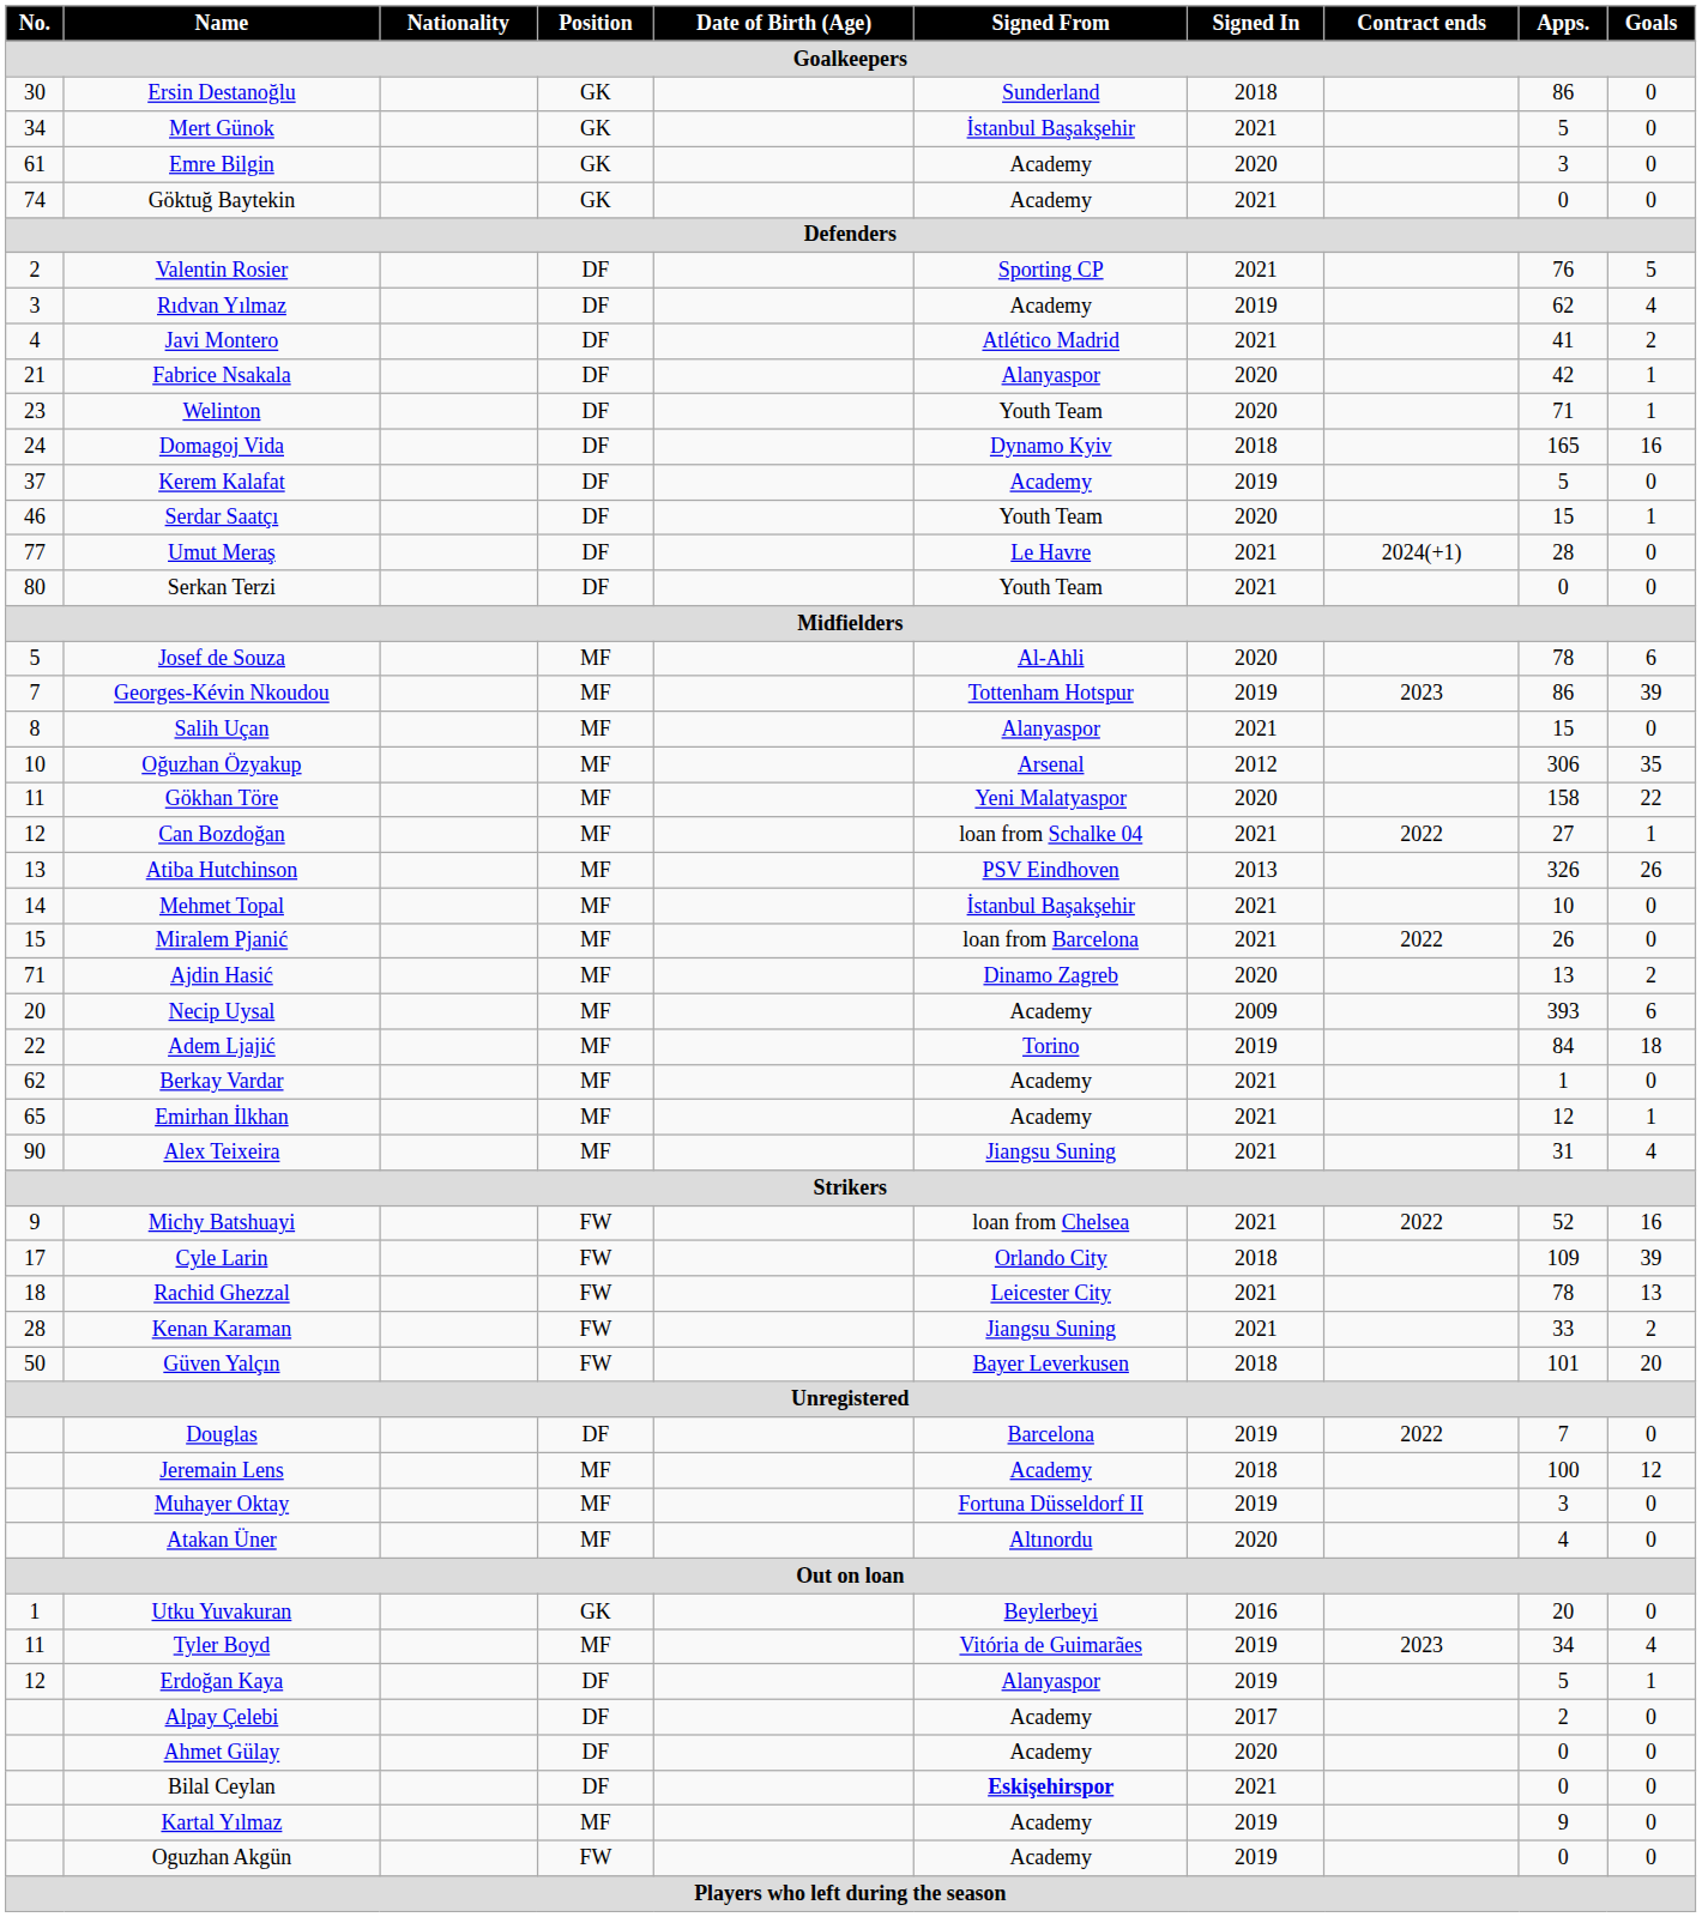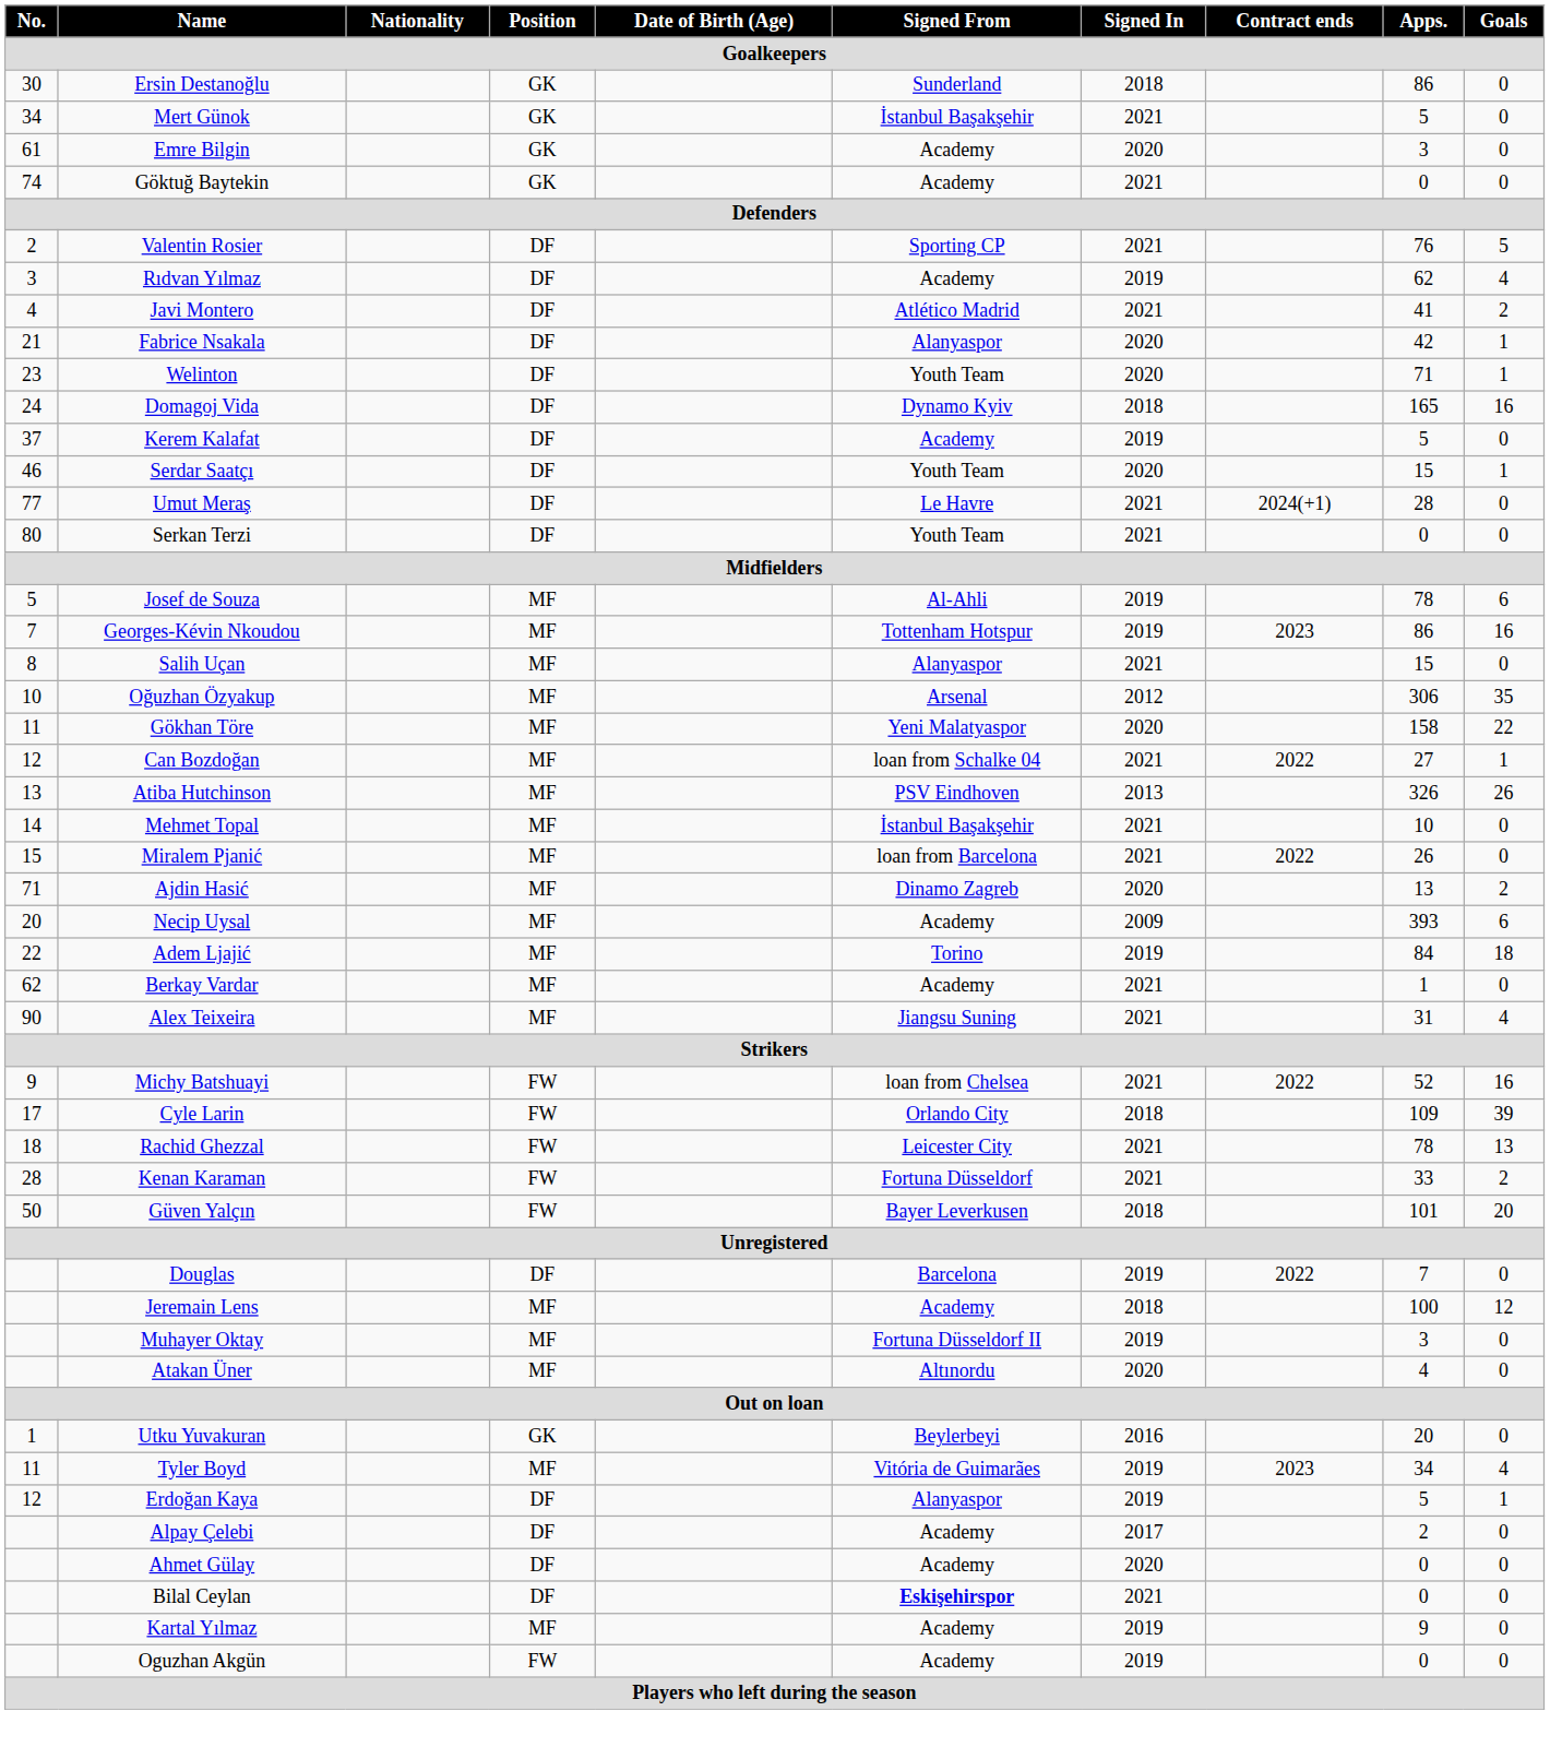 <table class="wikitable" style="text-align:center; font-size:90%; width:90%;">
 <tr>
 <th style="background:#000000; color:white; text-align:center;">No.</th>
 <th style="background:#000000; color:white; text-align:center;">Name</th>
 <th style="background:#000000; color:white; text-align:center;">Nationality</th>
 <th style="background:#000000; color:white; text-align:center;">Position</th>
 <th style="background:#000000; color:white; text-align:center;">Date of Birth (Age)</th>
 <th style="background:#000000; color:white; text-align:center;">Signed From</th>
 <th style="background:#000000; color:white; text-align:center;">Signed In</th>
 <th style="background:#000000; color:white; text-align:center;">Contract ends</th>
 <th style="background:#000000; color:white; text-align:center;">Apps.</th>
 <th style="background:#000000; color:white; text-align:center;">Goals</th>
 </tr>
 <tr>
 <th colspan="10" style="background:#dcdcdc; text-align:center">Goalkeepers</th>
 </tr>
 <tr>
 <td>30</td>
 <td><a href='#'>Ersin Destanoğlu</a></td>
 <td></td>
 <td>GK</td>
 <td></td>
 <td><a href='#'>Sunderland</a></td>
 <td>2018</td>
 <td></td>
 <td>86</td>
 <td>0</td>
 </tr>
 <tr>
 <td>34</td>
 <td><a href='#'>Mert Günok</a></td>
 <td></td>
 <td>GK</td>
 <td></td>
 <td><a href='#'>İstanbul Başakşehir</a></td>
 <td>2021</td>
 <td></td>
 <td>5</td>
 <td>0</td>
 </tr>
 <tr>
 <td>61</td>
 <td><a href='#'>Emre Bilgin</a></td>
 <td></td>
 <td>GK</td>
 <td></td>
 <td>Academy</td>
 <td>2020</td>
 <td></td>
 <td>3</td>
 <td>0</td>
 </tr>
 <tr>
 <td>74</td>
 <td>Göktuğ Baytekin</td>
 <td></td>
 <td>GK</td>
 <td></td>
 <td>Academy</td>
 <td>2021</td>
 <td></td>
 <td>0</td>
 <td>0</td>
 </tr>
 <tr>
 <th colspan="10" style="background:#dcdcdc; text-align:center">Defenders</th>
 </tr>
 <tr>
 <td>2</td>
 <td><a href='#'>Valentin Rosier</a></td>
 <td></td>
 <td>DF</td>
 <td></td>
 <td><a href='#'>Sporting CP</a></td>
 <td>2021</td>
 <td></td>
 <td>76</td>
 <td>5</td>
 </tr>
 <tr>
 <td>3</td>
 <td><a href='#'>Rıdvan Yılmaz</a></td>
 <td></td>
 <td>DF</td>
 <td></td>
 <td>Academy</td>
 <td>2019</td>
 <td></td>
 <td>62</td>
 <td>4</td>
 </tr>
 <tr>
 <td>4</td>
 <td><a href='#'>Javi Montero</a></td>
 <td></td>
 <td>DF</td>
 <td></td>
 <td><a href='#'>Atlético Madrid</a></td>
 <td>2021</td>
 <td></td>
 <td>41</td>
 <td>2</td>
 </tr>
 <tr>
 <td>21</td>
 <td><a href='#'>Fabrice Nsakala</a></td>
 <td></td>
 <td>DF</td>
 <td></td>
 <td><a href='#'>Alanyaspor</a></td>
 <td>2020</td>
 <td></td>
 <td>42</td>
 <td>1</td>
 </tr>
 <tr>
 <td>23</td>
 <td><a href='#'>Welinton</a></td>
 <td></td>
 <td>DF</td>
 <td></td>
 <td>Youth Team</td>
 <td>2020</td>
 <td></td>
 <td>71</td>
 <td>1</td>
 </tr>
 <tr>
 <td>24</td>
 <td><a href='#'>Domagoj Vida</a></td>
 <td></td>
 <td>DF</td>
 <td></td>
 <td><a href='#'>Dynamo Kyiv</a></td>
 <td>2018</td>
 <td></td>
 <td>165</td>
 <td>16</td>
 </tr>
 <tr>
 <td>37</td>
 <td><a href='#'>Kerem Kalafat</a></td>
 <td></td>
 <td>DF</td>
 <td></td>
 <td><a href='#'>Academy</a></td>
 <td>2019</td>
 <td></td>
 <td>5</td>
 <td>0</td>
 </tr>
 <tr>
 <td>46</td>
 <td><a href='#'>Serdar Saatçı</a></td>
 <td></td>
 <td>DF</td>
 <td></td>
 <td>Youth Team</td>
 <td>2020</td>
 <td></td>
 <td>15</td>
 <td>1</td>
 </tr>
 <tr>
 <td>77</td>
 <td><a href='#'>Umut Meraş</a></td>
 <td></td>
 <td>DF</td>
 <td></td>
 <td><a href='#'>Le Havre</a></td>
 <td>2021</td>
 <td>2024(+1)</td>
 <td>28</td>
 <td>0</td>
 </tr>
 <tr>
 <td>80</td>
 <td>Serkan Terzi</td>
 <td></td>
 <td>DF</td>
 <td></td>
 <td>Youth Team</td>
 <td>2021</td>
 <td></td>
 <td>0</td>
 <td>0</td>
 </tr>
 <tr>
 <th colspan="10" style="background:#dcdcdc; text-align:center">Midfielders</th>
 </tr>
 <tr>
 <td>5</td>
 <td><a href='#'>Josef de Souza</a></td>
 <td></td>
 <td>MF</td>
 <td></td>
 <td><a href='#'>Al-Ahli</a></td>
-<td>2020</td>
+<td>2019</td>
 <td></td>
 <td>78</td>
 <td>6</td>
 </tr>
 <tr>
 <td>7</td>
 <td><a href='#'>Georges-Kévin Nkoudou</a></td>
 <td></td>
 <td>MF</td>
 <td></td>
 <td><a href='#'>Tottenham Hotspur</a></td>
 <td>2019</td>
 <td>2023</td>
 <td>86</td>
-<td>39</td>
+<td>16</td>
 </tr>
 <tr>
 <td>8</td>
 <td><a href='#'>Salih Uçan</a></td>
 <td></td>
 <td>MF</td>
 <td></td>
 <td><a href='#'>Alanyaspor</a></td>
 <td>2021</td>
 <td></td>
 <td>15</td>
 <td>0</td>
 </tr>
 <tr>
 <td>10</td>
 <td><a href='#'>Oğuzhan Özyakup</a></td>
 <td></td>
 <td>MF</td>
 <td></td>
 <td><a href='#'>Arsenal</a></td>
 <td>2012</td>
 <td></td>
 <td>306</td>
 <td>35</td>
 </tr>
 <tr>
 <td>11</td>
 <td><a href='#'>Gökhan Töre</a></td>
 <td></td>
 <td>MF</td>
 <td></td>
 <td><a href='#'>Yeni Malatyaspor</a></td>
 <td>2020</td>
 <td></td>
 <td>158</td>
 <td>22</td>
 </tr>
 <tr>
 <td>12</td>
 <td><a href='#'>Can Bozdoğan</a></td>
 <td></td>
 <td>MF</td>
 <td></td>
 <td>loan from <a href='#'>Schalke 04</a></td>
 <td>2021</td>
 <td>2022</td>
 <td>27</td>
 <td>1</td>
 </tr>
 <tr>
 <td>13</td>
 <td><a href='#'>Atiba Hutchinson</a></td>
 <td></td>
 <td>MF</td>
 <td></td>
 <td><a href='#'>PSV Eindhoven</a></td>
 <td>2013</td>
 <td></td>
 <td>326</td>
 <td>26</td>
 </tr>
 <tr>
 <td>14</td>
 <td><a href='#'>Mehmet Topal</a></td>
 <td></td>
 <td>MF</td>
 <td></td>
 <td><a href='#'>İstanbul Başakşehir</a></td>
 <td>2021</td>
 <td></td>
 <td>10</td>
 <td>0</td>
 </tr>
 <tr>
 <td>15</td>
 <td><a href='#'>Miralem Pjanić</a></td>
 <td></td>
 <td>MF</td>
 <td></td>
 <td>loan from <a href='#'>Barcelona</a></td>
 <td>2021</td>
 <td>2022</td>
 <td>26</td>
 <td>0</td>
 </tr>
 <tr>
 <td>71</td>
 <td><a href='#'>Ajdin Hasić</a></td>
 <td></td>
 <td>MF</td>
 <td></td>
 <td><a href='#'>Dinamo Zagreb</a></td>
 <td>2020</td>
 <td></td>
 <td>13</td>
 <td>2</td>
 </tr>
 <tr>
 <td>20</td>
 <td><a href='#'>Necip Uysal</a></td>
 <td></td>
 <td>MF</td>
 <td></td>
 <td>Academy</td>
 <td>2009</td>
 <td></td>
 <td>393</td>
 <td>6</td>
 </tr>
 <tr>
 <td>22</td>
 <td><a href='#'>Adem Ljajić</a></td>
 <td></td>
 <td>MF</td>
 <td></td>
 <td><a href='#'>Torino</a></td>
 <td>2019</td>
 <td></td>
 <td>84</td>
 <td>18</td>
 </tr>
 <tr>
 <td>62</td>
 <td><a href='#'>Berkay Vardar</a></td>
 <td></td>
 <td>MF</td>
 <td></td>
 <td>Academy</td>
 <td>2021</td>
 <td></td>
 <td>1</td>
 <td>0</td>
 </tr>
 <tr>
-<td>65</td>
-<td><a href='#'>Emirhan İlkhan</a></td>
-<td></td>
-<td>MF</td>
-<td></td>
-<td>Academy</td>
-<td>2021</td>
-<td></td>
-<td>12</td>
-<td>1</td>
-</tr>
-<tr>
 <td>90</td>
 <td><a href='#'>Alex Teixeira</a></td>
 <td></td>
 <td>MF</td>
 <td></td>
 <td><a href='#'>Jiangsu Suning</a></td>
 <td>2021</td>
 <td></td>
 <td>31</td>
 <td>4</td>
 </tr>
 <tr>
 <th colspan="10" style="background:#dcdcdc; text-align:center">Strikers</th>
 </tr>
 <tr>
 <td>9</td>
 <td><a href='#'>Michy Batshuayi</a></td>
 <td></td>
 <td>FW</td>
 <td></td>
 <td>loan from <a href='#'>Chelsea</a></td>
 <td>2021</td>
 <td>2022</td>
 <td>52</td>
 <td>16</td>
 </tr>
 <tr>
 <td>17</td>
 <td><a href='#'>Cyle Larin</a></td>
 <td></td>
 <td>FW</td>
 <td></td>
 <td><a href='#'>Orlando City</a></td>
 <td>2018</td>
 <td></td>
 <td>109</td>
 <td>39</td>
 </tr>
 <tr>
 <td>18</td>
 <td><a href='#'>Rachid Ghezzal</a></td>
 <td></td>
 <td>FW</td>
 <td></td>
 <td><a href='#'>Leicester City</a></td>
 <td>2021</td>
 <td></td>
 <td>78</td>
 <td>13</td>
 </tr>
 <tr>
 <td>28</td>
 <td><a href='#'>Kenan Karaman</a></td>
 <td></td>
 <td>FW</td>
 <td></td>
-<td><a href='#'>Jiangsu Suning</a></td>
+<td><a href='#'>Fortuna Düsseldorf</a></td>
 <td>2021</td>
 <td></td>
 <td>33</td>
 <td>2</td>
 </tr>
 <tr>
 <td>50</td>
 <td><a href='#'>Güven Yalçın</a></td>
 <td></td>
 <td>FW</td>
 <td></td>
 <td><a href='#'>Bayer Leverkusen</a></td>
 <td>2018</td>
 <td></td>
 <td>101</td>
 <td>20</td>
 </tr>
 <tr>
 <th colspan="10" style="background:#dcdcdc; text-align:center">Unregistered</th>
 </tr>
 <tr>
 <td></td>
 <td><a href='#'>Douglas</a></td>
 <td></td>
 <td>DF</td>
 <td></td>
 <td><a href='#'>Barcelona</a></td>
 <td>2019</td>
 <td>2022</td>
 <td>7</td>
 <td>0</td>
 </tr>
 <tr>
 <td></td>
 <td><a href='#'>Jeremain Lens</a></td>
 <td></td>
 <td>MF</td>
 <td></td>
 <td><a href='#'>Academy</a></td>
 <td>2018</td>
 <td></td>
 <td>100</td>
 <td>12</td>
 </tr>
 <tr>
 <td></td>
 <td><a href='#'>Muhayer Oktay</a></td>
 <td></td>
 <td>MF</td>
 <td></td>
 <td><a href='#'>Fortuna Düsseldorf II</a></td>
 <td>2019</td>
 <td></td>
 <td>3</td>
 <td>0</td>
 </tr>
 <tr>
 <td></td>
 <td><a href='#'>Atakan Üner</a></td>
 <td></td>
 <td>MF</td>
 <td></td>
 <td><a href='#'>Altınordu</a></td>
 <td>2020</td>
 <td></td>
 <td>4</td>
 <td>0</td>
 </tr>
 <tr>
 <th colspan="10" style="background:#dcdcdc; text-align:center">Out on loan</th>
 </tr>
 <tr>
 <td>1</td>
 <td><a href='#'>Utku Yuvakuran</a></td>
 <td></td>
 <td>GK</td>
 <td></td>
 <td><a href='#'>Beylerbeyi</a></td>
 <td>2016</td>
 <td></td>
 <td>20</td>
 <td>0</td>
 </tr>
 <tr>
 <td>11</td>
 <td><a href='#'>Tyler Boyd</a></td>
 <td></td>
 <td>MF</td>
 <td></td>
 <td><a href='#'>Vitória de Guimarães</a></td>
 <td>2019</td>
 <td>2023</td>
 <td>34</td>
 <td>4</td>
 </tr>
 <tr>
 <td>12</td>
 <td><a href='#'>Erdoğan Kaya</a></td>
 <td></td>
 <td>DF</td>
 <td></td>
 <td><a href='#'>Alanyaspor</a></td>
 <td>2019</td>
 <td></td>
 <td>5</td>
 <td>1</td>
 </tr>
 <tr>
 <td></td>
 <td><a href='#'>Alpay Çelebi</a></td>
 <td></td>
 <td>DF</td>
 <td></td>
 <td>Academy</td>
 <td>2017</td>
 <td></td>
 <td>2</td>
 <td>0</td>
 </tr>
 <tr>
 <td></td>
 <td><a href='#'>Ahmet Gülay</a></td>
 <td></td>
 <td>DF</td>
 <td></td>
 <td>Academy</td>
 <td>2020</td>
 <td></td>
 <td>0</td>
 <td>0</td>
 </tr>
 <tr>
 <td></td>
 <td>Bilal Ceylan</td>
 <td></td>
 <td>DF</td>
 <td></td>
 <td><strong><a href='#'>Eskişehirspor</a></strong></td>
 <td>2021</td>
 <td></td>
 <td>0</td>
 <td>0</td>
 </tr>
 <tr>
 <td></td>
 <td><a href='#'>Kartal Yılmaz</a></td>
 <td></td>
 <td>MF</td>
 <td></td>
 <td>Academy</td>
 <td>2019</td>
 <td></td>
 <td>9</td>
 <td>0</td>
 </tr>
 <tr>
 <td></td>
 <td>Oguzhan Akgün</td>
 <td></td>
 <td>FW</td>
 <td></td>
 <td>Academy</td>
 <td>2019</td>
 <td></td>
 <td>0</td>
 <td>0</td>
 </tr>
 <tr>
 <th colspan="10" style="background:#dcdcdc; text-align:center">Players who left during the season</th>
 </tr>
 </table>
